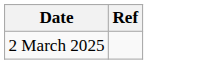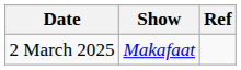 <table class="wikitable">
 <tr>
 <th>Date</th>
+<th>Show</th>
 <th>Ref</th>
 </tr>
 <tr>
 <td>2 March 2025</td>
+<td><em><a href='#'>Makafaat</a></em></td>
 <td></td>
 </tr>
 </table>
